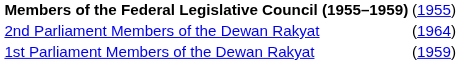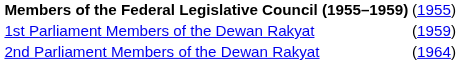 <table id=toc style="float:right">
 <tr>
 <td><strong>Members of the Federal Legislative Council (1955–1959)</strong></td>
 <td>(<a href='#'>1955</a>)</td>
 </tr>
 <tr>
+<td><a href='#'>1st Parliament Members of the Dewan Rakyat</a></td>
+<td>(<a href='#'>1959</a>)</td>
+</tr>
+<tr>
 <td><a href='#'>2nd Parliament Members of the Dewan Rakyat</a></td>
 <td>(<a href='#'>1964</a>)</td>
 </tr>
-<tr>
-<td><a href='#'>1st Parliament Members of the Dewan Rakyat</a></td>
-<td>(<a href='#'>1959</a>)</td>
-</tr>
 </table>
